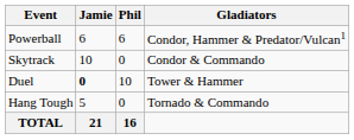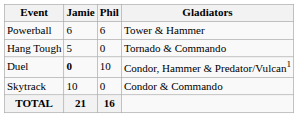 <table class="wikitable">
 <tr>
 <th>Event</th>
 <th>Jamie</th>
 <th>Phil</th>
 <th>Gladiators</th>
 </tr>
 <tr>
 <td>Powerball</td>
 <td>6</td>
 <td>6</td>
+<td>Tower & Hammer</td>
+</tr>
+<tr>
+<td>Hang Tough</td>
+<td>5</td>
+<td>0</td>
+<td>Tornado & Commando</td>
+</tr>
+<tr>
+<td>Duel</td>
+<td><strong>0</strong></td>
+<td>10</td>
 <td>Condor, Hammer & Predator/Vulcan<sup>1</sup></td>
 </tr>
 <tr>
 <td>Skytrack</td>
 <td>10</td>
 <td>0</td>
 <td>Condor & Commando</td>
 </tr>
 <tr>
-<td>Duel</td>
-<td><strong>0</strong></td>
-<td>10</td>
-<td>Tower & Hammer</td>
-</tr>
-<tr>
-<td>Hang Tough</td>
-<td>5</td>
-<td>0</td>
-<td>Tornado & Commando</td>
-</tr>
-<tr>
 <th>TOTAL</th>
 <th>21</th>
 <th>16</th>
 </tr>
 </table>
